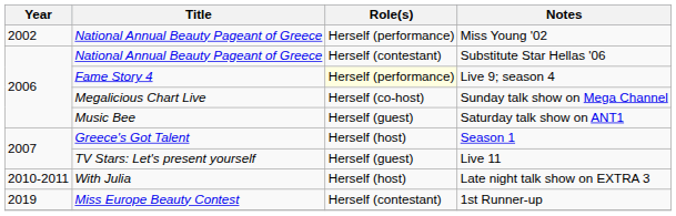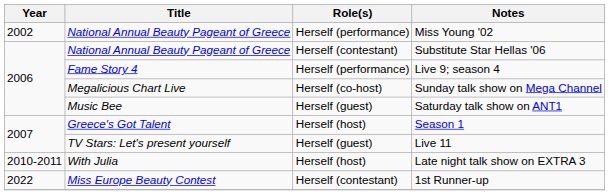 <table class="wikitable">
 <tr style="background:#b0c4de; text-align:center;">
 <th>Year</th>
 <th>Title</th>
 <th>Role(s)</th>
 <th>Notes</th>
 </tr>
 <tr>
 <td>2002</td>
 <td><em><a href='#'>National Annual Beauty Pageant of Greece</a></em></td>
 <td>Herself (performance)</td>
 <td>Miss Young '02</td>
 </tr>
 <tr>
 <td rowspan="4">2006</td>
 <td><em><a href='#'>National Annual Beauty Pageant of Greece</a></em></td>
 <td>Herself (contestant)</td>
 <td>Substitute Star Hellas '06</td>
 </tr>
 <tr>
 <td><em><a href='#'>Fame Story 4</a></em></td>
-<td style="background: lightyellow;">Herself (performance)</td>
+<td>Herself (performance)</td>
 <td>Live 9; season 4</td>
 </tr>
 <tr>
 <td><em>Megalicious Chart Live</em></td>
 <td>Herself (co-host)</td>
 <td>Sunday talk show on <a href='#'>Mega Channel</a></td>
 </tr>
 <tr>
 <td><em>Music Bee</em></td>
 <td>Herself (guest)</td>
 <td>Saturday talk show on <a href='#'>ANT1</a></td>
 </tr>
 <tr>
 <td rowspan="2">2007</td>
 <td><em><a href='#'>Greece's Got Talent</a></em></td>
 <td>Herself (host)</td>
 <td><a href='#'>Season 1</a></td>
 </tr>
 <tr>
 <td><em>TV Stars: Let's present yourself</em></td>
 <td>Herself (guest)</td>
 <td>Live 11</td>
 </tr>
 <tr>
 <td>2010-2011</td>
 <td><em>With Julia</em></td>
 <td>Herself (host)</td>
 <td>Late night talk show on EXTRA 3</td>
 </tr>
 <tr>
-<td>2019</td>
+<td>2022</td>
 <td><em><a href='#'>Miss Europe Beauty Contest</a></em></td>
 <td>Herself (contestant)</td>
 <td>1st Runner-up</td>
 </tr>
 <tr>
 </tr>
 </table>
